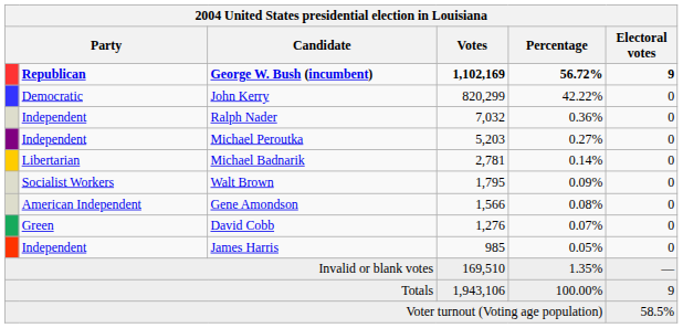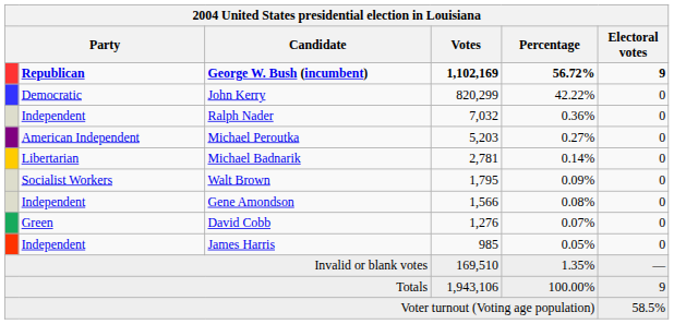 <table class="wikitable" style="font-size: 95%;">
 <tr>
 <th colspan="6">2004 United States presidential election in Louisiana</th>
 </tr>
 <tr>
 <th colspan="2" style="width: 15em">Party</th>
 <th style="width: 17em">Candidate</th>
 <th style="width: 5em">Votes</th>
 <th style="width: 7em">Percentage</th>
 <th style="width: 5em">Electoral votes</th>
 </tr>
 <tr>
 <th style="background:#f33; width:3px;"></th>
 <td style="width: 130px"><strong><a href='#'>Republican</a></strong></td>
 <td><strong><a href='#'>George W. Bush</a> (<a href='#'>incumbent</a>)</strong></td>
 <td style="text-align:right;"><strong>1,102,169</strong></td>
 <td style="text-align:right;"><strong>56.72%</strong></td>
 <td style="text-align:right;"><strong>9</strong></td>
 </tr>
 <tr>
 <th style="background:#33f; width:3px;"></th>
 <td style="width: 130px"><a href='#'>Democratic</a></td>
 <td><a href='#'>John Kerry</a></td>
 <td style="text-align:right;">820,299</td>
 <td style="text-align:right;">42.22%</td>
 <td style="text-align:right;">0</td>
 </tr>
 <tr>
 <th style="background:#DDDDCC; width:3px;"></th>
 <td style="width: 130px"><a href='#'>Independent</a></td>
 <td><a href='#'>Ralph Nader</a></td>
 <td style="text-align:right;">7,032</td>
 <td style="text-align:right;">0.36%</td>
 <td style="text-align:right;">0</td>
 </tr>
 <tr>
 <th style="background:#800080; width:3px;"></th>
-<td style="width: 130px"><a href='#'>Independent</a></td>
+<td style="width: 130px"><a href='#'>American Independent</a></td>
 <td><a href='#'>Michael Peroutka</a></td>
 <td style="text-align:right;">5,203</td>
 <td style="text-align:right;">0.27%</td>
 <td style="text-align:right;">0</td>
 </tr>
 <tr>
 <th style="background:#fc0; width:3px;"></th>
 <td style="width: 130px"><a href='#'>Libertarian</a></td>
 <td><a href='#'>Michael Badnarik</a></td>
 <td style="text-align:right;">2,781</td>
 <td style="text-align:right;">0.14%</td>
 <td style="text-align:right;">0</td>
 </tr>
 <tr>
 <th style="background:#DDDDCC; width:3px;"></th>
 <td style="width: 130px"><a href='#'>Socialist Workers</a></td>
 <td><a href='#'>Walt Brown</a></td>
 <td style="text-align:right;">1,795</td>
 <td style="text-align:right;">0.09%</td>
 <td style="text-align:right;">0</td>
 </tr>
 <tr>
 <th style="background:#DDDDCC; width:3px;"></th>
-<td style="width: 130px"><a href='#'>American Independent</a></td>
+<td style="width: 130px"><a href='#'>Independent</a></td>
 <td><a href='#'>Gene Amondson</a></td>
 <td style="text-align:right;">1,566</td>
 <td style="text-align:right;">0.08%</td>
 <td style="text-align:right;">0</td>
 </tr>
 <tr>
 <th style="background:#17aa5c; width:3px;"></th>
 <td style="width: 130px"><a href='#'>Green</a></td>
 <td><a href='#'>David Cobb</a></td>
 <td style="text-align:right;">1,276</td>
 <td style="text-align:right;">0.07%</td>
 <td style="text-align:right;">0</td>
 </tr>
 <tr>
 <th style="background:#FF3300; width:3px;"></th>
 <td style="width: 130px"><a href='#'>Independent</a></td>
 <td><a href='#'> James Harris</a></td>
 <td style="text-align:right;">985</td>
 <td style="text-align:right;">0.05%</td>
 <td style="text-align:right;">0</td>
 </tr>
 <tr style="background:#eee; text-align:right;">
 <td colspan="3">Invalid or blank votes</td>
 <td>169,510</td>
 <td>1.35%</td>
 <td>—</td>
 </tr>
 <tr style="background:#eee; text-align:right;">
 <td colspan="3">Totals</td>
 <td>1,943,106</td>
 <td>100.00%</td>
 <td>9</td>
 </tr>
 <tr style="background:#eee; text-align:right;">
 <td colspan="5">Voter turnout (Voting age population)</td>
 <td>58.5%</td>
 </tr>
 </table>
